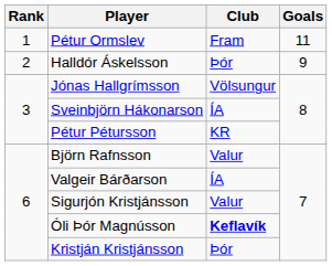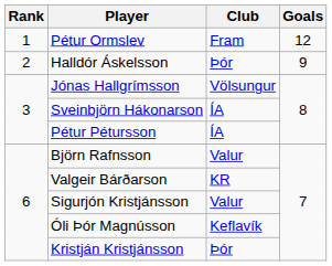 <table class="wikitable" style="text-align:center;">
 <tr>
 <th>Rank</th>
 <th>Player</th>
 <th>Club</th>
 <th>Goals</th>
 </tr>
 <tr>
 <td>1</td>
 <td align="left"> <a href='#'>Pétur Ormslev</a></td>
 <td align="left"><a href='#'>Fram</a></td>
-<td>11</td>
+<td>12</td>
 </tr>
 <tr>
 <td>2</td>
 <td align="left"> Halldór Áskelsson</td>
 <td align="left"><a href='#'>Þór</a></td>
 <td>9</td>
 </tr>
 <tr>
 <td rowspan=3>3</td>
 <td align="left"> <a href='#'>Jónas Hallgrímsson</a></td>
 <td align="left"><a href='#'>Völsungur</a></td>
 <td rowspan=3>8</td>
 </tr>
 <tr>
 <td align="left"> <a href='#'>Sveinbjörn Hákonarson</a></td>
 <td align="left"><a href='#'>ÍA</a></td>
 </tr>
 <tr>
 <td align="left"> <a href='#'>Pétur Pétursson</a></td>
-<td align="left"><a href='#'>KR</a></td>
+<td align="left"><a href='#'>ÍA</a></td>
 </tr>
 <tr>
 <td rowspan=5>6</td>
 <td align="left"> Björn Rafnsson</td>
 <td align="left"><a href='#'>Valur</a></td>
 <td rowspan=5>7</td>
 </tr>
 <tr>
 <td align="left"> Valgeir Bárðarson</td>
-<td align="left"><a href='#'>ÍA</a></td>
+<td align="left"><a href='#'>KR</a></td>
 </tr>
 <tr>
 <td align="left"> Sigurjón Kristjánsson</td>
 <td align="left"><a href='#'>Valur</a></td>
 </tr>
 <tr>
 <td align="left"> Óli Þór Magnússon</td>
-<td align="left"><strong><a href='#'>Keflavík</a></strong></td>
+<td align="left"><a href='#'>Keflavík</a></td>
 </tr>
 <tr>
 <td align="left"> <a href='#'>Kristján Kristjánsson</a></td>
 <td align="left"><a href='#'>Þór</a></td>
 </tr>
 </table>
